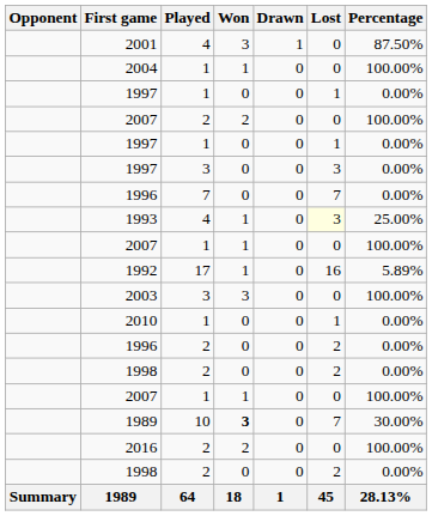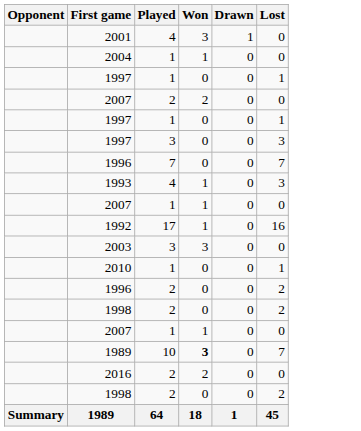 <table class="wikitable sortable">
 <tr align="right" align="left">
 <th>Opponent</th>
 <th>First game</th>
 <th>Played</th>
 <th>Won</th>
 <th>Drawn</th>
 <th>Lost</th>
-<th>Percentage</th>
 </tr>
 <tr align="right">
 <td style="text-align: left;"></td>
 <td>2001</td>
 <td>4</td>
 <td>3</td>
 <td>1</td>
 <td>0</td>
-<td>87.50%</td>
 </tr>
 <tr align="right">
 <td style="text-align: left;"></td>
 <td>2004</td>
 <td>1</td>
 <td>1</td>
 <td>0</td>
 <td>0</td>
-<td>100.00%</td>
 </tr>
 <tr align="right">
 <td style="text-align: left;"></td>
 <td>1997</td>
 <td>1</td>
 <td>0</td>
 <td>0</td>
 <td>1</td>
-<td>0.00%</td>
 </tr>
 <tr align="right">
 <td style="text-align: left;"></td>
 <td>2007</td>
 <td>2</td>
 <td>2</td>
 <td>0</td>
 <td>0</td>
-<td>100.00%</td>
 </tr>
 <tr align="right">
 <td style="text-align: left;"></td>
 <td>1997</td>
 <td>1</td>
 <td>0</td>
 <td>0</td>
 <td>1</td>
-<td>0.00%</td>
 </tr>
 <tr align="right">
 <td style="text-align: left;"></td>
 <td>1997</td>
 <td>3</td>
 <td>0</td>
 <td>0</td>
 <td>3</td>
-<td>0.00%</td>
 </tr>
 <tr align="right">
 <td style="text-align: left;"></td>
 <td>1996</td>
 <td>7</td>
 <td>0</td>
 <td>0</td>
 <td>7</td>
-<td>0.00%</td>
 </tr>
 <tr align="right">
 <td style="text-align: left;"></td>
 <td>1993</td>
 <td>4</td>
 <td>1</td>
 <td>0</td>
-<td style="background: lightyellow;">3</td>
-<td>25.00%</td>
+<td>3</td>
 </tr>
 <tr align="right">
 <td style="text-align: left;"></td>
 <td>2007</td>
 <td>1</td>
 <td>1</td>
 <td>0</td>
 <td>0</td>
-<td>100.00%</td>
 </tr>
 <tr align="right">
 <td style="text-align: left;"></td>
 <td>1992</td>
 <td>17</td>
 <td>1</td>
 <td>0</td>
 <td>16</td>
-<td>5.89%</td>
 </tr>
 <tr align="right">
 <td style="text-align: left;"></td>
 <td>2003</td>
 <td>3</td>
 <td>3</td>
 <td>0</td>
 <td>0</td>
-<td>100.00%</td>
 </tr>
 <tr align="right">
 <td style="text-align: left;"></td>
 <td>2010</td>
 <td>1</td>
 <td>0</td>
 <td>0</td>
 <td>1</td>
-<td>0.00%</td>
 </tr>
 <tr align="right">
 <td style="text-align: left;"></td>
 <td>1996</td>
 <td>2</td>
 <td>0</td>
 <td>0</td>
 <td>2</td>
-<td>0.00%</td>
 </tr>
 <tr align="right">
 <td style="text-align: left;"></td>
 <td>1998</td>
 <td>2</td>
 <td>0</td>
 <td>0</td>
 <td>2</td>
-<td>0.00%</td>
 </tr>
 <tr align="right">
 <td style="text-align: left;"></td>
 <td>2007</td>
 <td>1</td>
 <td>1</td>
 <td>0</td>
 <td>0</td>
-<td>100.00%</td>
 </tr>
 <tr align="right">
 <td style="text-align: left;"></td>
 <td>1989</td>
 <td>10</td>
 <td><strong>3</strong></td>
 <td>0</td>
 <td>7</td>
-<td>30.00%</td>
 </tr>
 <tr align="right">
 <td style="text-align: left;"></td>
 <td>2016</td>
 <td>2</td>
 <td>2</td>
 <td>0</td>
 <td>0</td>
-<td>100.00%</td>
 </tr>
 <tr align="right">
 <td style="text-align: left;"></td>
 <td>1998</td>
 <td>2</td>
 <td>0</td>
 <td>0</td>
 <td>2</td>
-<td>0.00%</td>
 </tr>
 <tr align="right">
 <th>Summary</th>
 <th>1989</th>
 <th>64</th>
 <th>18</th>
 <th>1</th>
 <th>45</th>
-<th>28.13%</th>
 </tr>
 </table>
